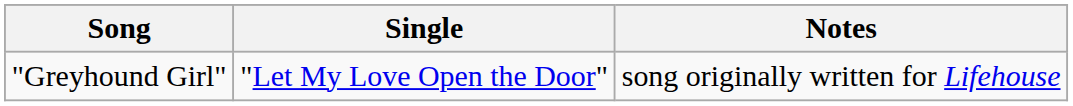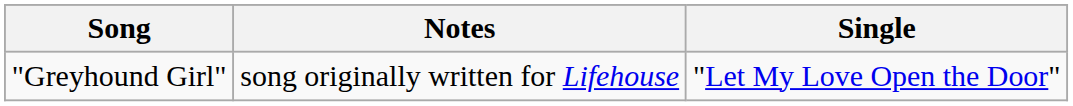 <table class="wikitable">
 <tr>
 <th>Song</th>
+<th>Notes</th>
 <th>Single</th>
-<th>Notes</th>
 </tr>
 <tr>
 <td>"Greyhound Girl"</td>
+<td>song originally written for <em><a href='#'>Lifehouse</a></em></td>
 <td>"<a href='#'>Let My Love Open the Door</a>"</td>
-<td>song originally written for <em><a href='#'>Lifehouse</a></em></td>
 </tr>
 </table>
